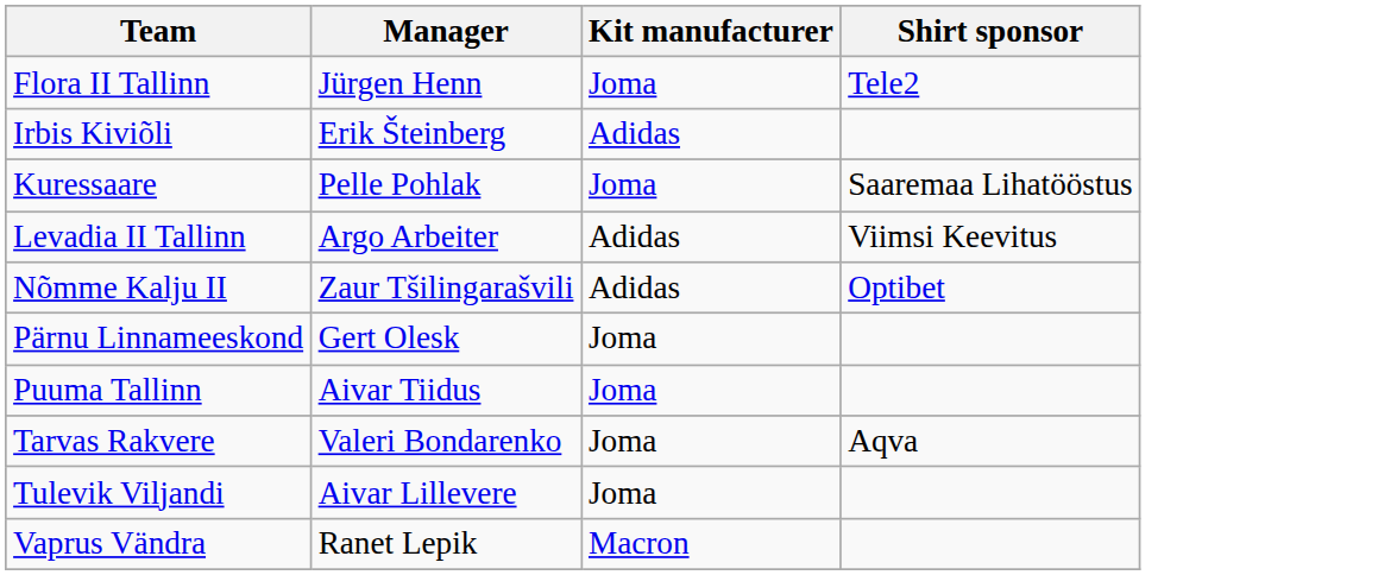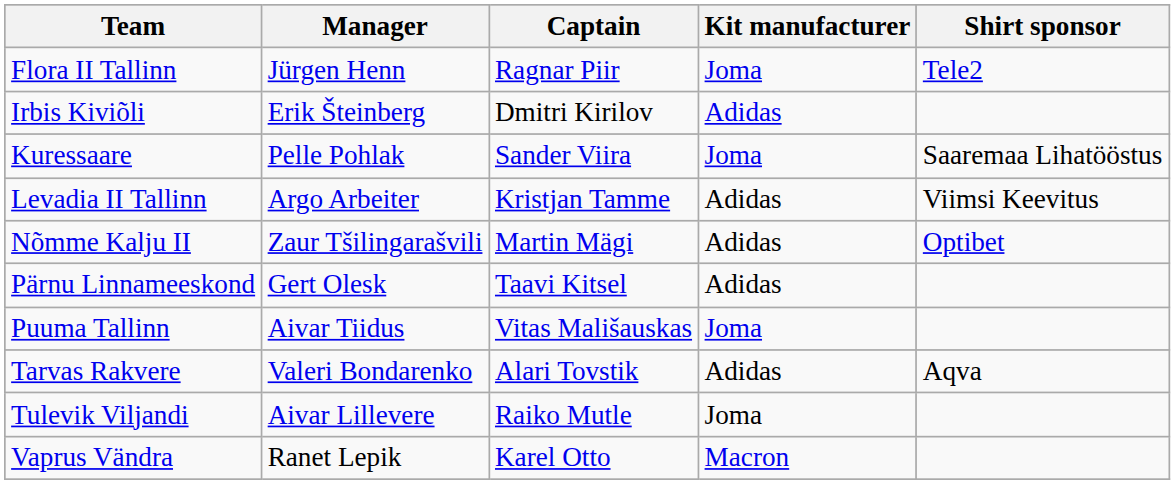 <table class="wikitable sortable" style="text-align: left;">
 <tr>
 <th>Team</th>
 <th>Manager</th>
+<th>Captain</th>
 <th>Kit manufacturer</th>
 <th>Shirt sponsor</th>
 </tr>
 <tr>
 <td><a href='#'>Flora II Tallinn</a></td>
 <td> <a href='#'>Jürgen Henn</a></td>
+<td> <a href='#'>Ragnar Piir</a></td>
 <td><a href='#'>Joma</a></td>
 <td><a href='#'>Tele2</a></td>
 </tr>
 <tr>
 <td><a href='#'>Irbis Kiviõli</a></td>
 <td> <a href='#'>Erik Šteinberg</a></td>
+<td> Dmitri Kirilov</td>
 <td><a href='#'>Adidas</a></td>
 <td></td>
 </tr>
 <tr>
 <td><a href='#'>Kuressaare</a></td>
 <td> <a href='#'>Pelle Pohlak</a></td>
+<td> <a href='#'>Sander Viira</a></td>
 <td><a href='#'>Joma</a></td>
 <td>Saaremaa Lihatööstus</td>
 </tr>
 <tr>
 <td><a href='#'>Levadia II Tallinn</a></td>
 <td> <a href='#'>Argo Arbeiter</a></td>
+<td> <a href='#'>Kristjan Tamme</a></td>
 <td>Adidas</td>
 <td>Viimsi Keevitus</td>
 </tr>
 <tr>
 <td><a href='#'>Nõmme Kalju II</a></td>
 <td> <a href='#'>Zaur Tšilingarašvili</a></td>
+<td> <a href='#'>Martin Mägi</a></td>
 <td>Adidas</td>
 <td><a href='#'>Optibet</a></td>
 </tr>
 <tr>
 <td><a href='#'>Pärnu Linnameeskond</a></td>
 <td> <a href='#'>Gert Olesk</a></td>
-<td>Joma</td>
+<td> <a href='#'>Taavi Kitsel</a></td>
+<td>Adidas</td>
 <td></td>
 </tr>
 <tr>
 <td><a href='#'>Puuma Tallinn</a></td>
 <td> <a href='#'>Aivar Tiidus</a></td>
+<td> <a href='#'>Vitas Mališauskas</a></td>
 <td><a href='#'>Joma</a></td>
 <td></td>
 </tr>
 <tr>
 <td><a href='#'>Tarvas Rakvere</a></td>
 <td> <a href='#'>Valeri Bondarenko</a></td>
-<td>Joma</td>
+<td> <a href='#'>Alari Tovstik</a></td>
+<td>Adidas</td>
 <td>Aqva</td>
 </tr>
 <tr>
 <td><a href='#'>Tulevik Viljandi</a></td>
 <td> <a href='#'>Aivar Lillevere</a></td>
+<td> <a href='#'>Raiko Mutle</a></td>
 <td>Joma</td>
 <td></td>
 </tr>
 <tr>
 <td><a href='#'>Vaprus Vändra</a></td>
 <td> Ranet Lepik</td>
+<td> <a href='#'>Karel Otto</a></td>
 <td><a href='#'>Macron</a></td>
 <td></td>
 </tr>
 </table>
